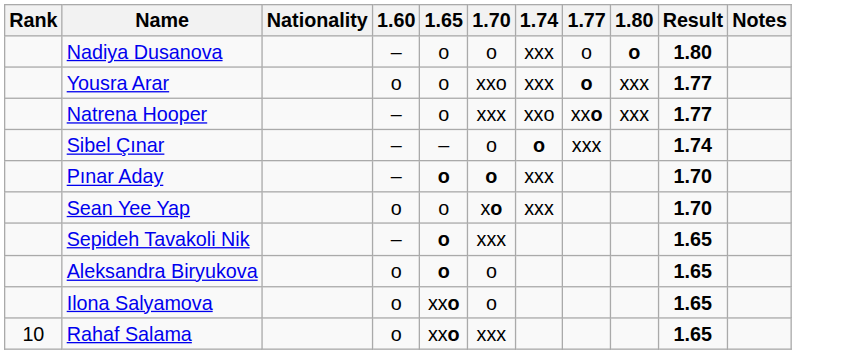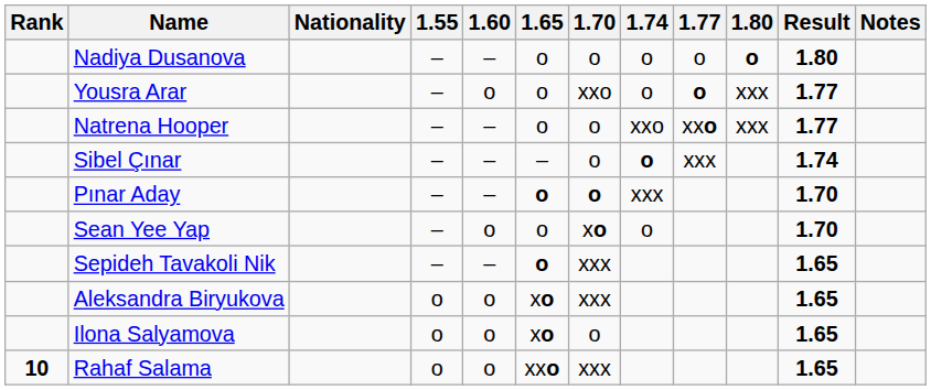 <table class="wikitable sortable" style="text-align:center;font-size:95%">
 <tr>
 <th>Rank</th>
 <th>Name</th>
 <th>Nationality</th>
+<th>1.55</th>
 <th>1.60</th>
 <th>1.65</th>
 <th>1.70</th>
 <th>1.74</th>
 <th>1.77</th>
 <th>1.80</th>
 <th>Result</th>
 <th>Notes</th>
 </tr>
 <tr>
 <td></td>
 <td align=left><a href='#'>Nadiya Dusanova</a></td>
 <td align=left></td>
 <td>–</td>
+<td>–</td>
 <td>o</td>
 <td>o</td>
-<td>xxx</td>
+<td>o</td>
 <td>o</td>
 <td><strong>o</strong></td>
 <td><strong>1.80</strong></td>
 <td></td>
 </tr>
 <tr>
 <td></td>
 <td align=left><a href='#'>Yousra Arar</a></td>
 <td align=left></td>
+<td>–</td>
 <td>o</td>
 <td>o</td>
 <td>xxo</td>
-<td>xxx</td>
+<td>o</td>
 <td><strong>o</strong></td>
 <td>xxx</td>
 <td><strong>1.77</strong></td>
 <td></td>
 </tr>
 <tr>
 <td></td>
 <td align=left><a href='#'>Natrena Hooper</a></td>
 <td align=left></td>
 <td>–</td>
+<td>–</td>
 <td>o</td>
-<td>xxx</td>
+<td>o</td>
 <td>xxo</td>
 <td>xx<strong>o</strong></td>
 <td>xxx</td>
 <td><strong>1.77</strong></td>
 <td></td>
 </tr>
 <tr>
 <td></td>
 <td align=left><a href='#'>Sibel Çınar</a></td>
 <td align=left></td>
+<td>–</td>
 <td>–</td>
 <td>–</td>
 <td>o</td>
 <td><strong>o</strong></td>
 <td>xxx</td>
 <td></td>
 <td><strong>1.74</strong></td>
 <td></td>
 </tr>
 <tr>
 <td></td>
 <td align=left><a href='#'>Pınar Aday</a></td>
 <td align=left></td>
 <td>–</td>
+<td>–</td>
 <td><strong>o</strong></td>
 <td><strong>o</strong></td>
 <td>xxx</td>
 <td></td>
 <td></td>
 <td><strong>1.70</strong></td>
 <td></td>
 </tr>
 <tr>
 <td></td>
 <td align=left><a href='#'>Sean Yee Yap</a></td>
 <td align=left></td>
+<td>–</td>
 <td>o</td>
 <td>o</td>
 <td>x<strong>o</strong></td>
-<td>xxx</td>
+<td>o</td>
 <td></td>
 <td></td>
 <td><strong>1.70</strong></td>
 <td></td>
 </tr>
 <tr>
 <td></td>
 <td align=left><a href='#'>Sepideh Tavakoli Nik</a></td>
 <td align=left></td>
+<td>–</td>
 <td>–</td>
 <td><strong>o</strong></td>
 <td>xxx</td>
 <td></td>
 <td></td>
 <td></td>
 <td><strong>1.65</strong></td>
 <td></td>
 </tr>
 <tr>
 <td></td>
 <td align=left><a href='#'> Aleksandra Biryukova</a></td>
 <td align=left></td>
 <td>o</td>
-<td><strong>o</strong></td>
 <td>o</td>
+<td>x<strong>o</strong></td>
+<td>xxx</td>
 <td></td>
 <td></td>
 <td></td>
 <td><strong>1.65</strong></td>
 <td></td>
 </tr>
 <tr>
 <td></td>
 <td align=left><a href='#'>Ilona Salyamova</a></td>
 <td align=left></td>
 <td>o</td>
-<td>xx<strong>o</strong></td>
+<td>o</td>
+<td>x<strong>o</strong></td>
 <td>o</td>
 <td></td>
 <td></td>
 <td></td>
 <td><strong>1.65</strong></td>
 <td></td>
 </tr>
 <tr>
-<td>10</td>
+<td><strong>10</strong></td>
 <td align=left><a href='#'>Rahaf Salama</a></td>
 <td align=left></td>
+<td>o</td>
 <td>o</td>
 <td>xx<strong>o</strong></td>
 <td>xxx</td>
 <td></td>
 <td></td>
 <td></td>
 <td><strong>1.65</strong></td>
 <td></td>
 </tr>
 </table>
